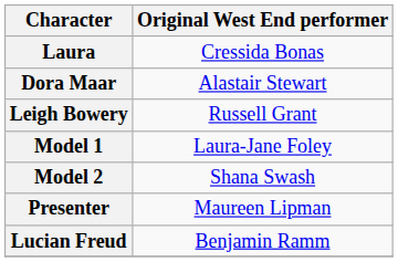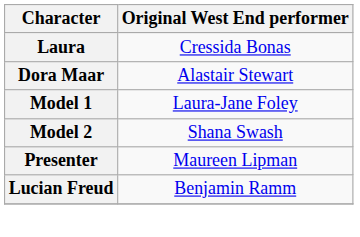 <table class="wikitable">
 <tr>
 <th scope="col">Character</th>
 <th scope="col" class="unsortable">Original West End performer</th>
 </tr>
 <tr>
 <th scope="row">Laura</th>
 <td style="text-align:center;"><a href='#'>Cressida Bonas</a></td>
 </tr>
 <tr>
 <th scope="row">Dora Maar</th>
 <td style="text-align:center;"><a href='#'>Alastair Stewart</a></td>
-</tr>
-<tr>
-<th scope="row">Leigh Bowery</th>
-<td style="text-align:center;"><a href='#'>Russell Grant</a></td>
 </tr>
 <tr>
 <th scope="row">Model 1</th>
 <td style="text-align:center;"><a href='#'>Laura-Jane Foley</a></td>
 </tr>
 <tr>
 <th scope="row">Model 2</th>
 <td style="text-align:center;"><a href='#'>Shana Swash</a></td>
 </tr>
 <tr>
 <th scope="row">Presenter</th>
 <td style="text-align:center;"><a href='#'>Maureen Lipman</a></td>
 </tr>
 <tr>
 <th scope="row">Lucian Freud</th>
 <td style="text-align:center;"><a href='#'>Benjamin Ramm</a></td>
 </tr>
 <tr>
 </tr>
 </table>
